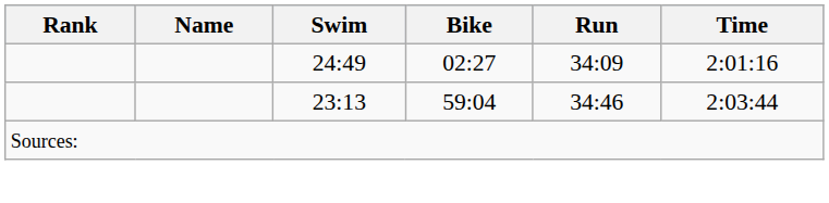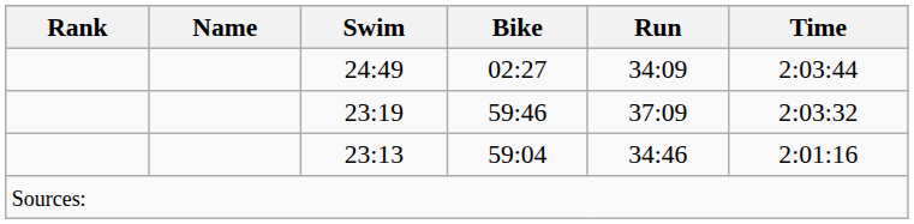 <table class="wikitable sortable" style="font-size:95%" width="60%">
 <tr bgcolor="lightsteelblue">
 <th>Rank</th>
 <th>Name</th>
 <th>Swim</th>
 <th>Bike</th>
 <th>Run</th>
 <th>Time</th>
 </tr>
 <tr align="center">
 <td></td>
 <td align="left"></td>
 <td>24:49</td>
 <td>02:27</td>
 <td>34:09</td>
-<td>2:01:16</td>
+<td>2:03:44</td>
+</tr>
+<tr align="center">
+<td></td>
+<td align="left"></td>
+<td>23:19</td>
+<td>59:46</td>
+<td>37:09</td>
+<td>2:03:32</td>
 </tr>
 <tr align="center">
 <td></td>
 <td align="left"></td>
 <td>23:13</td>
 <td>59:04</td>
 <td>34:46</td>
-<td>2:03:44</td>
+<td>2:01:16</td>
 </tr>
 <tr>
 <td colspan="6"><small>Sources:</small></td>
 </tr>
 </table>
